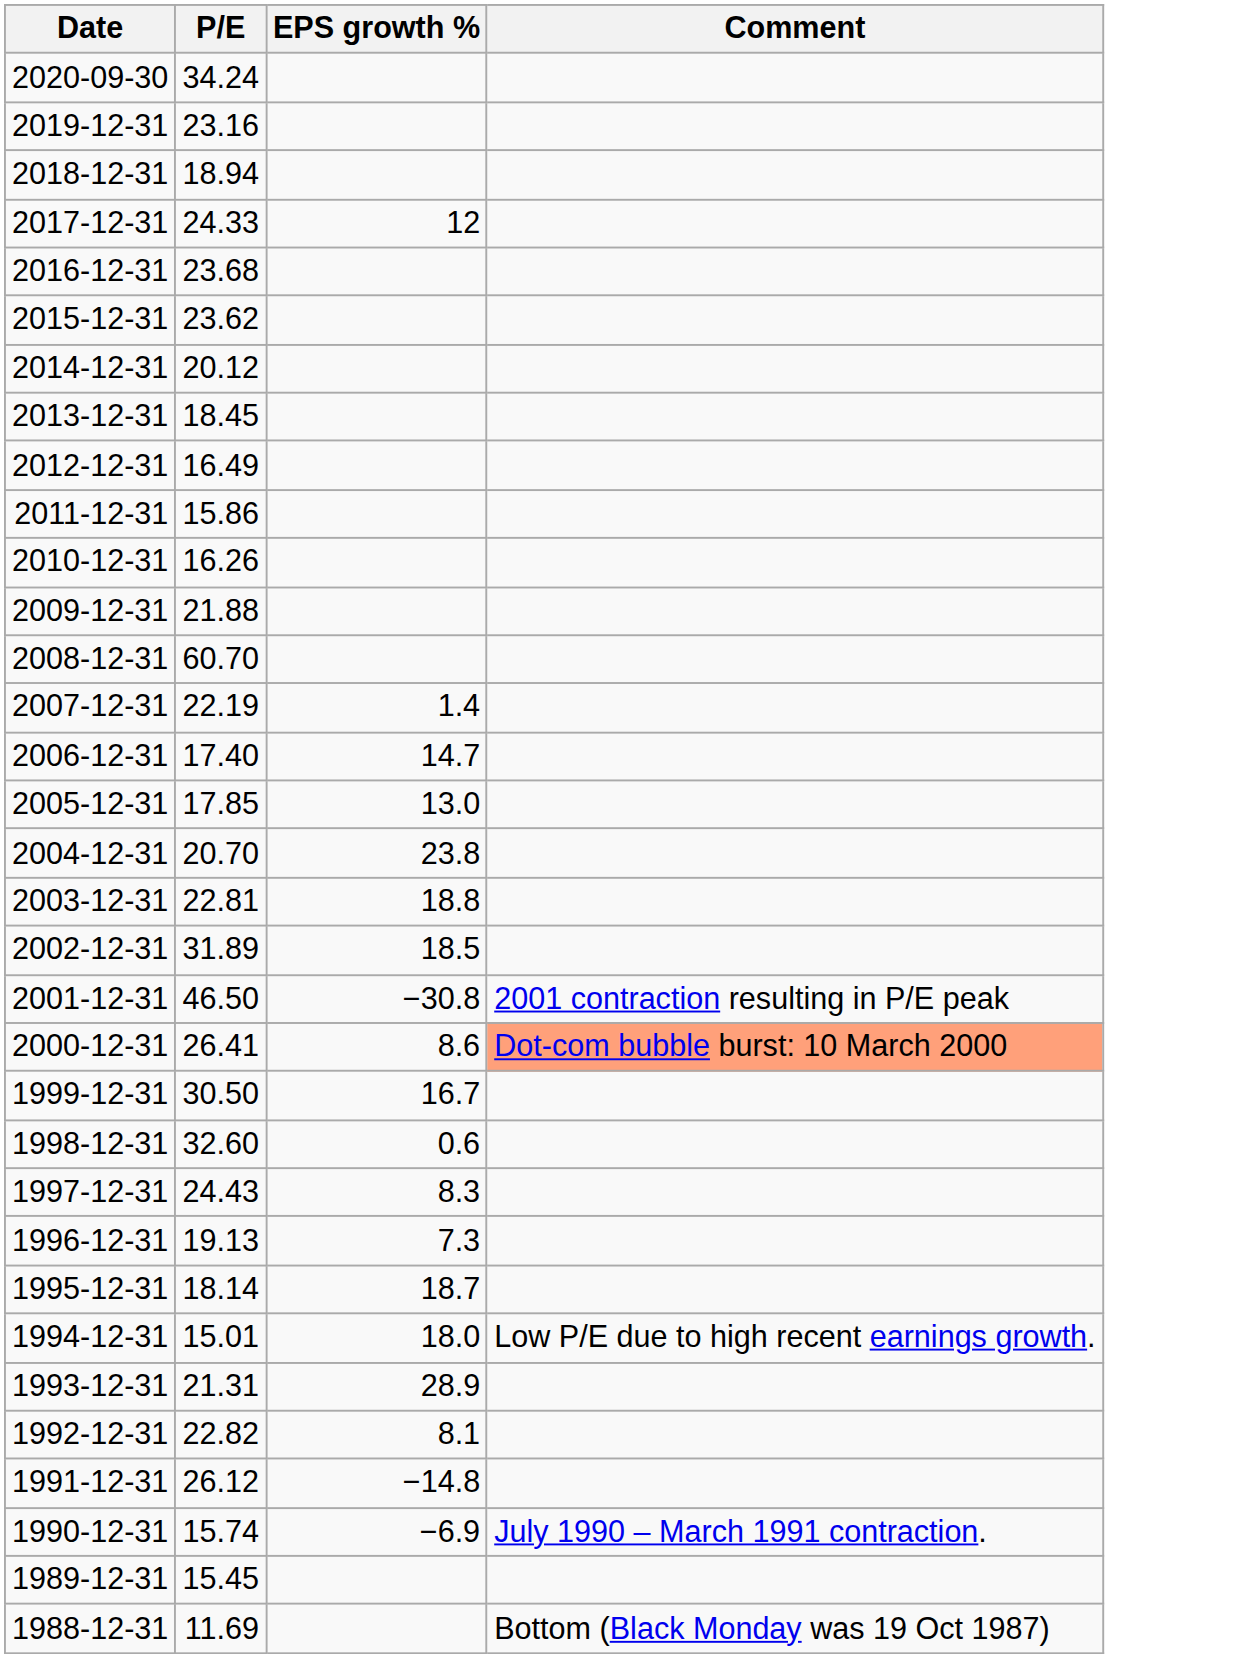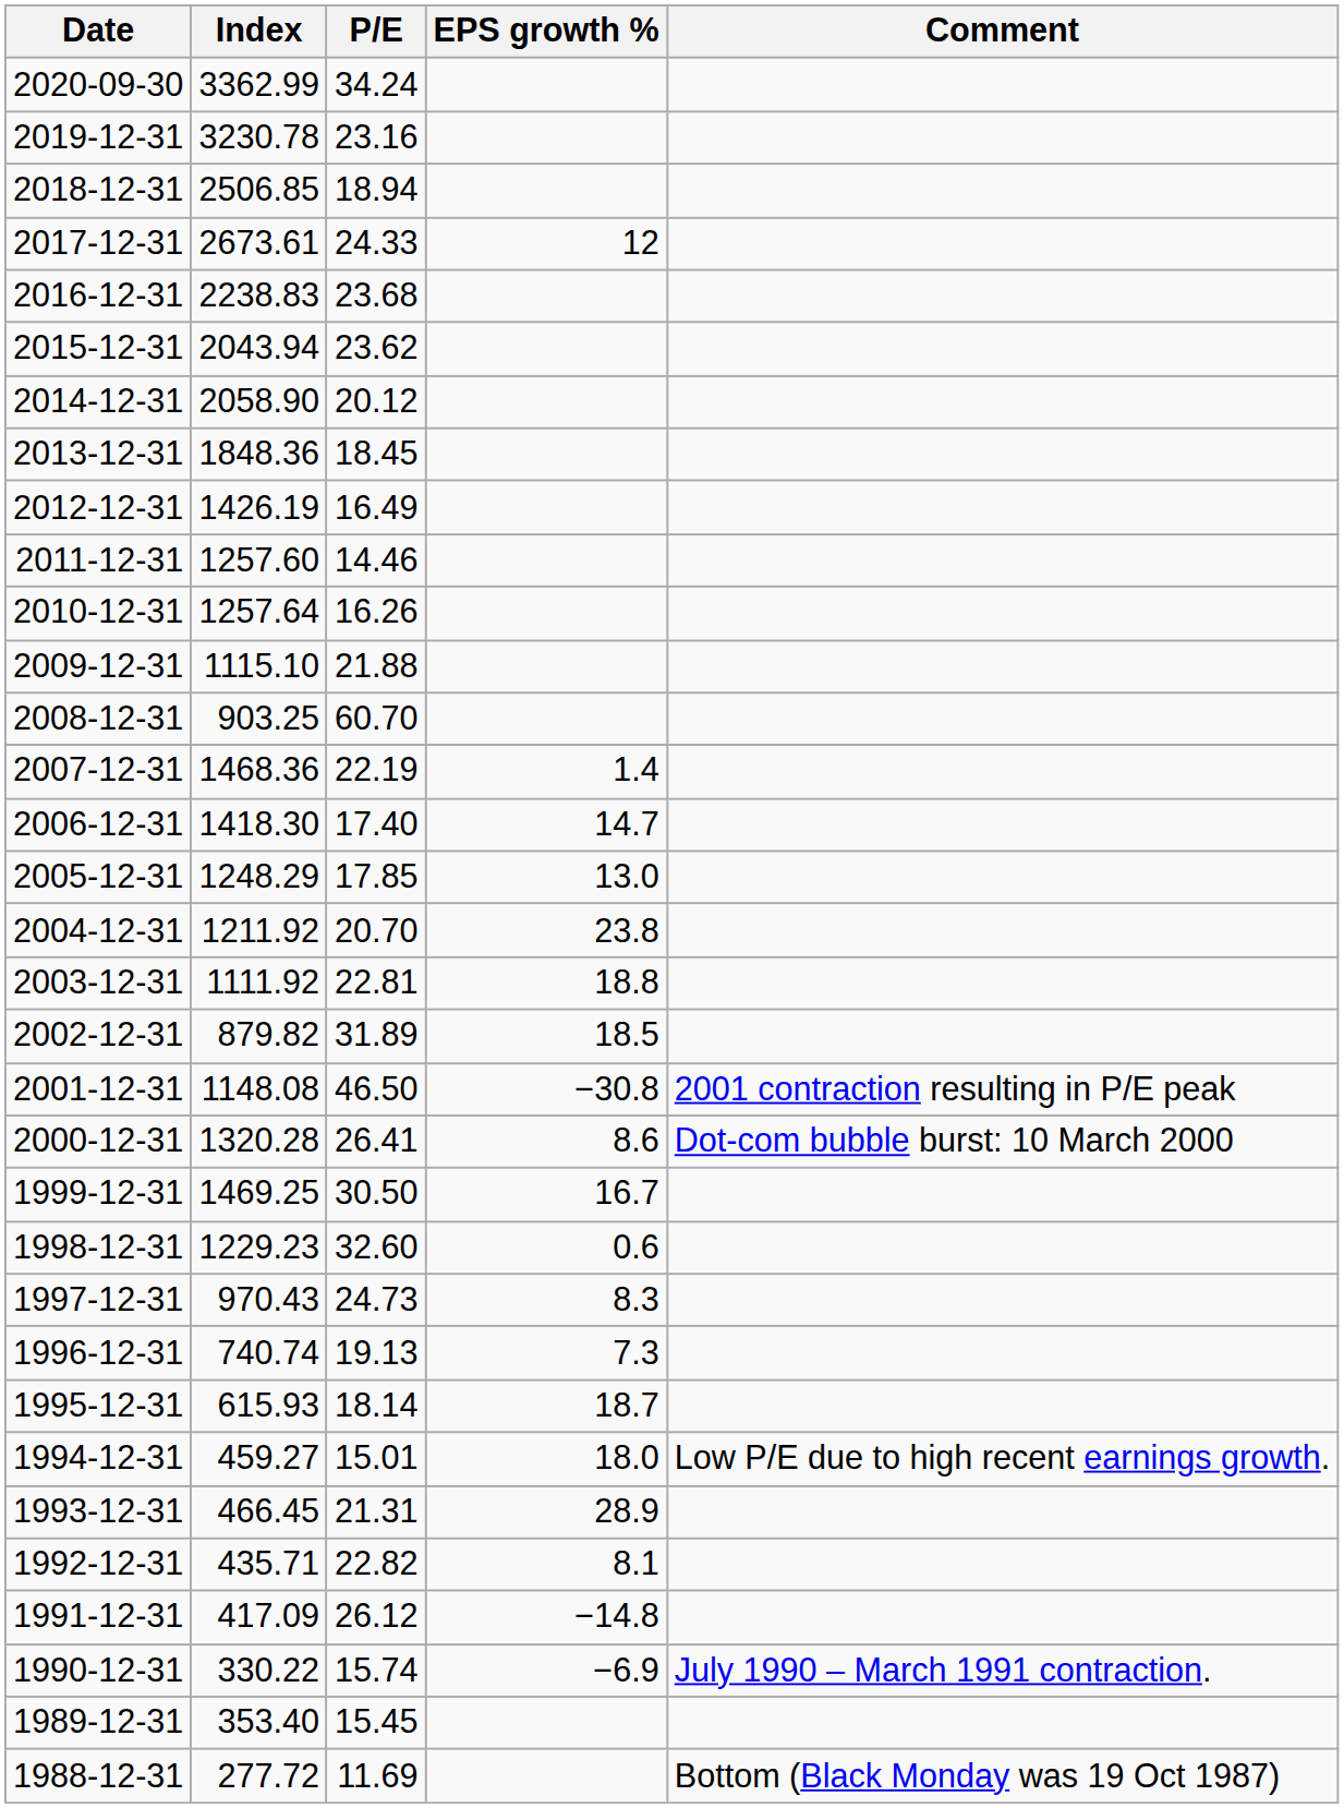 <table class="wikitable sortable" style="text-align:right;">
 <tr>
 <th>Date</th>
+<th>Index</th>
 <th>P/E</th>
 <th>EPS growth %</th>
 <th>Comment</th>
 </tr>
 <tr>
 <td>2020-09-30</td>
+<td>3362.99</td>
 <td>34.24</td>
 <td></td>
 <td></td>
 </tr>
 <tr>
 <td>2019-12-31</td>
+<td>3230.78</td>
 <td>23.16</td>
 <td></td>
 <td></td>
 </tr>
 <tr>
 <td>2018-12-31</td>
+<td>2506.85</td>
 <td>18.94</td>
 <td></td>
 <td></td>
 </tr>
 <tr>
 <td>2017-12-31</td>
+<td>2673.61</td>
 <td>24.33</td>
 <td>12</td>
 <td></td>
 </tr>
 <tr>
 <td>2016-12-31</td>
+<td>2238.83</td>
 <td>23.68</td>
 <td></td>
 <td></td>
 </tr>
 <tr>
 <td>2015-12-31</td>
+<td>2043.94</td>
 <td>23.62</td>
 <td></td>
 <td></td>
 </tr>
 <tr>
 <td>2014-12-31</td>
+<td>2058.90</td>
 <td>20.12</td>
 <td></td>
 <td></td>
 </tr>
 <tr>
 <td>2013-12-31</td>
+<td>1848.36</td>
 <td>18.45</td>
 <td></td>
 <td></td>
 </tr>
 <tr>
 <td>2012-12-31</td>
+<td>1426.19</td>
 <td>16.49</td>
 <td></td>
 <td></td>
 </tr>
 <tr>
 <td>2011-12-31</td>
-<td>15.86</td>
+<td>1257.60</td>
+<td>14.46</td>
 <td></td>
 <td></td>
 </tr>
 <tr>
 <td>2010-12-31</td>
+<td>1257.64</td>
 <td>16.26</td>
 <td></td>
 <td></td>
 </tr>
 <tr>
 <td>2009-12-31</td>
+<td>1115.10</td>
 <td>21.88</td>
 <td></td>
 <td></td>
 </tr>
 <tr>
 <td>2008-12-31</td>
+<td>903.25</td>
 <td>60.70</td>
 <td></td>
 <td></td>
 </tr>
 <tr>
 <td>2007-12-31</td>
+<td>1468.36</td>
 <td>22.19</td>
 <td>1.4</td>
 <td></td>
 </tr>
 <tr>
 <td>2006-12-31</td>
+<td>1418.30</td>
 <td>17.40</td>
 <td>14.7</td>
 <td></td>
 </tr>
 <tr>
 <td>2005-12-31</td>
+<td>1248.29</td>
 <td>17.85</td>
 <td>13.0</td>
 <td></td>
 </tr>
 <tr>
 <td>2004-12-31</td>
+<td>1211.92</td>
 <td>20.70</td>
 <td>23.8</td>
 <td></td>
 </tr>
 <tr>
 <td>2003-12-31</td>
+<td>1111.92</td>
 <td>22.81</td>
 <td>18.8</td>
 <td></td>
 </tr>
 <tr>
 <td>2002-12-31</td>
+<td>879.82</td>
 <td>31.89</td>
 <td>18.5</td>
 <td></td>
 </tr>
 <tr>
 <td>2001-12-31</td>
+<td>1148.08</td>
 <td>46.50</td>
 <td>−30.8</td>
 <td style="text-align:left;"><a href='#'>2001 contraction</a> resulting in P/E peak</td>
 </tr>
 <tr>
 <td>2000-12-31</td>
+<td>1320.28</td>
 <td>26.41</td>
 <td>8.6</td>
-<td style="background: lightsalmon; text-align:left;"><a href='#'>Dot-com bubble</a> burst: 10 March 2000</td>
+<td style="text-align:left;"><a href='#'>Dot-com bubble</a> burst: 10 March 2000</td>
 </tr>
 <tr>
 <td>1999-12-31</td>
+<td>1469.25</td>
 <td>30.50</td>
 <td>16.7</td>
 <td></td>
 </tr>
 <tr>
 <td>1998-12-31</td>
+<td>1229.23</td>
 <td>32.60</td>
 <td>0.6</td>
 <td></td>
 </tr>
 <tr>
 <td>1997-12-31</td>
-<td>24.43</td>
+<td>970.43</td>
+<td>24.73</td>
 <td>8.3</td>
 <td></td>
 </tr>
 <tr>
 <td>1996-12-31</td>
+<td>740.74</td>
 <td>19.13</td>
 <td>7.3</td>
 <td></td>
 </tr>
 <tr>
 <td>1995-12-31</td>
+<td>615.93</td>
 <td>18.14</td>
 <td>18.7</td>
 <td></td>
 </tr>
 <tr>
 <td>1994-12-31</td>
+<td>459.27</td>
 <td>15.01</td>
 <td>18.0</td>
 <td style="text-align:left;">Low P/E due to high recent <a href='#'>earnings growth</a>.</td>
 </tr>
 <tr>
 <td>1993-12-31</td>
+<td>466.45</td>
 <td>21.31</td>
 <td>28.9</td>
 <td></td>
 </tr>
 <tr>
 <td>1992-12-31</td>
+<td>435.71</td>
 <td>22.82</td>
 <td>8.1</td>
 <td></td>
 </tr>
 <tr>
 <td>1991-12-31</td>
+<td>417.09</td>
 <td>26.12</td>
 <td>−14.8</td>
 <td></td>
 </tr>
 <tr>
 <td>1990-12-31</td>
+<td>330.22</td>
 <td>15.74</td>
 <td>−6.9</td>
 <td style="text-align:left;"><a href='#'>July 1990 – March 1991 contraction</a>.</td>
 </tr>
 <tr>
 <td>1989-12-31</td>
+<td>353.40</td>
 <td>15.45</td>
 <td></td>
 <td></td>
 </tr>
 <tr>
 <td>1988-12-31</td>
+<td>277.72</td>
 <td>11.69</td>
 <td></td>
 <td style="text-align:left;">Bottom (<a href='#'>Black Monday</a> was 19 Oct 1987)</td>
 </tr>
 </table>
